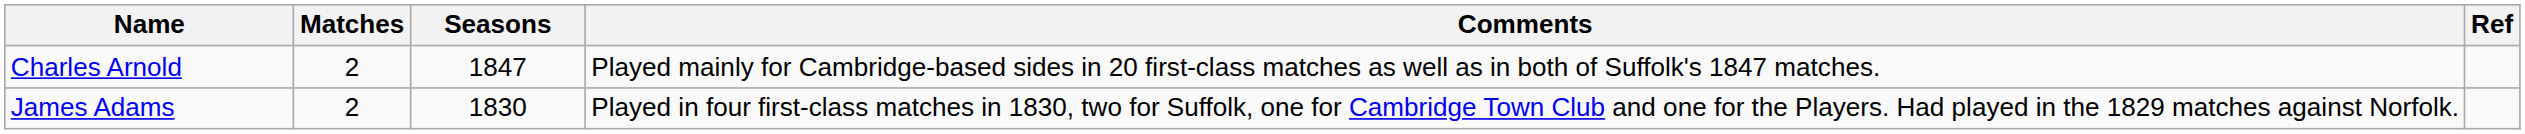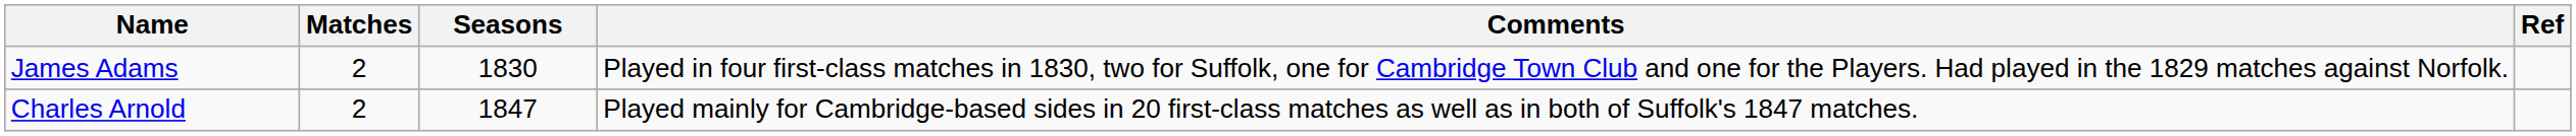 <table class="wikitable">
 <tr>
 <th style="width:170px">Name</th>
 <th>Matches</th>
 <th style="width: 100px">Seasons</th>
 <th>Comments</th>
 <th>Ref</th>
 </tr>
 <tr>
+<td><a href='#'>James Adams</a></td>
+<td align=center>2</td>
+<td align=center>1830</td>
+<td>Played in four first-class matches in 1830, two for Suffolk, one for <a href='#'>Cambridge Town Club</a> and one for the Players. Had played in the 1829 matches against Norfolk.</td>
+<td></td>
+</tr>
+<tr>
 <td><a href='#'>Charles Arnold</a></td>
 <td align=center>2</td>
 <td align=center>1847</td>
 <td>Played mainly for Cambridge-based sides in 20 first-class matches as well as in both of Suffolk's 1847 matches.</td>
 <td></td>
 </tr>
-<tr>
-<td><a href='#'>James Adams</a></td>
-<td align=center>2</td>
-<td align=center>1830</td>
-<td>Played in four first-class matches in 1830, two for Suffolk, one for <a href='#'>Cambridge Town Club</a> and one for the Players. Had played in the 1829 matches against Norfolk.</td>
-<td></td>
-</tr>
 </table>
